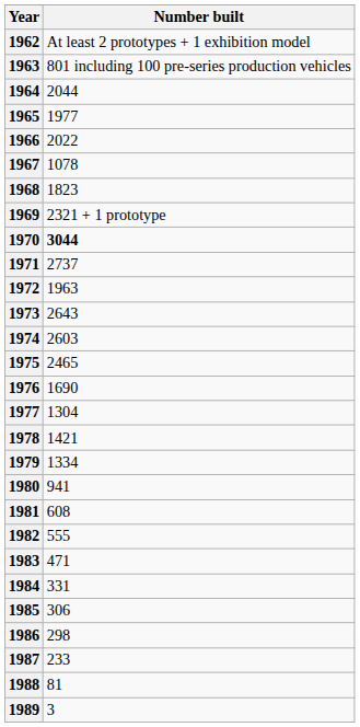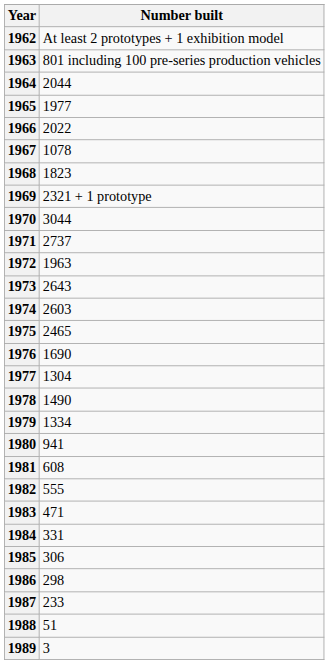 <table class="wikitable mw-collapsible mw-collapsed">
 <tr>
 </tr>
 <tr>
 <th>Year</th>
 <th>Number built</th>
 </tr>
 <tr>
 <th>1962</th>
 <td>At least 2 prototypes + 1 exhibition model</td>
 </tr>
 <tr>
 <th>1963</th>
 <td>801 including 100 pre-series production vehicles</td>
 </tr>
 <tr>
 <th>1964</th>
 <td>2044</td>
 </tr>
 <tr>
 <th>1965</th>
 <td>1977</td>
 </tr>
 <tr>
 <th>1966</th>
 <td>2022</td>
 </tr>
 <tr>
 <th>1967</th>
 <td>1078</td>
 </tr>
 <tr>
 <th>1968</th>
 <td>1823</td>
 </tr>
 <tr>
 <th>1969</th>
 <td>2321 + 1 prototype</td>
 </tr>
 <tr>
 <th>1970</th>
-<td><strong>3044</strong></td>
+<td>3044</td>
 </tr>
 <tr>
 <th>1971</th>
 <td>2737</td>
 </tr>
 <tr>
 <th>1972</th>
 <td>1963</td>
 </tr>
 <tr>
 <th>1973</th>
 <td>2643</td>
 </tr>
 <tr>
 <th>1974</th>
 <td>2603</td>
 </tr>
 <tr>
 <th>1975</th>
 <td>2465</td>
 </tr>
 <tr>
 <th>1976</th>
 <td>1690</td>
 </tr>
 <tr>
 <th>1977</th>
 <td>1304</td>
 </tr>
 <tr>
 <th>1978</th>
-<td>1421</td>
+<td>1490</td>
 </tr>
 <tr>
 <th>1979</th>
 <td>1334</td>
 </tr>
 <tr>
 <th>1980</th>
 <td>941</td>
 </tr>
 <tr>
 <th>1981</th>
 <td>608</td>
 </tr>
 <tr>
 <th>1982</th>
 <td>555</td>
 </tr>
 <tr>
 <th>1983</th>
 <td>471</td>
 </tr>
 <tr>
 <th>1984</th>
 <td>331</td>
 </tr>
 <tr>
 <th>1985</th>
 <td>306</td>
 </tr>
 <tr>
 <th>1986</th>
 <td>298</td>
 </tr>
 <tr>
 <th>1987</th>
 <td>233</td>
 </tr>
 <tr>
 <th>1988</th>
-<td>81</td>
+<td>51</td>
 </tr>
 <tr>
 <th>1989</th>
 <td>3</td>
 </tr>
 </table>
